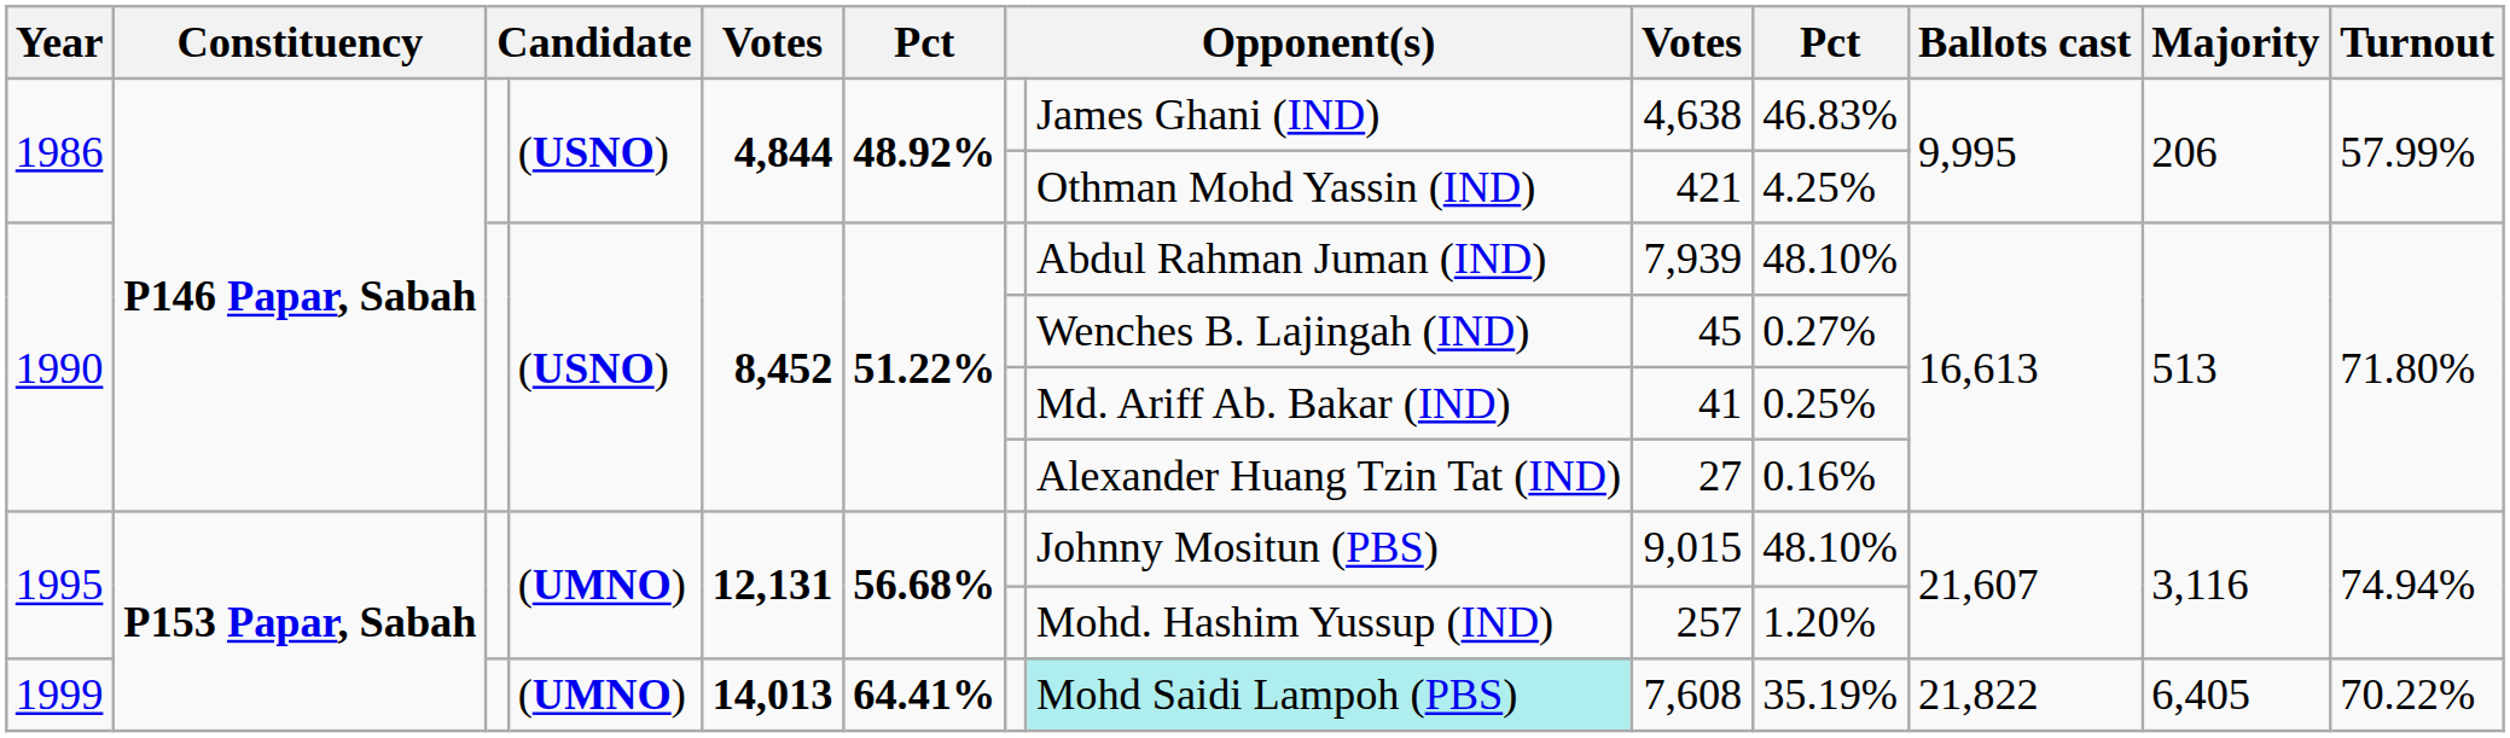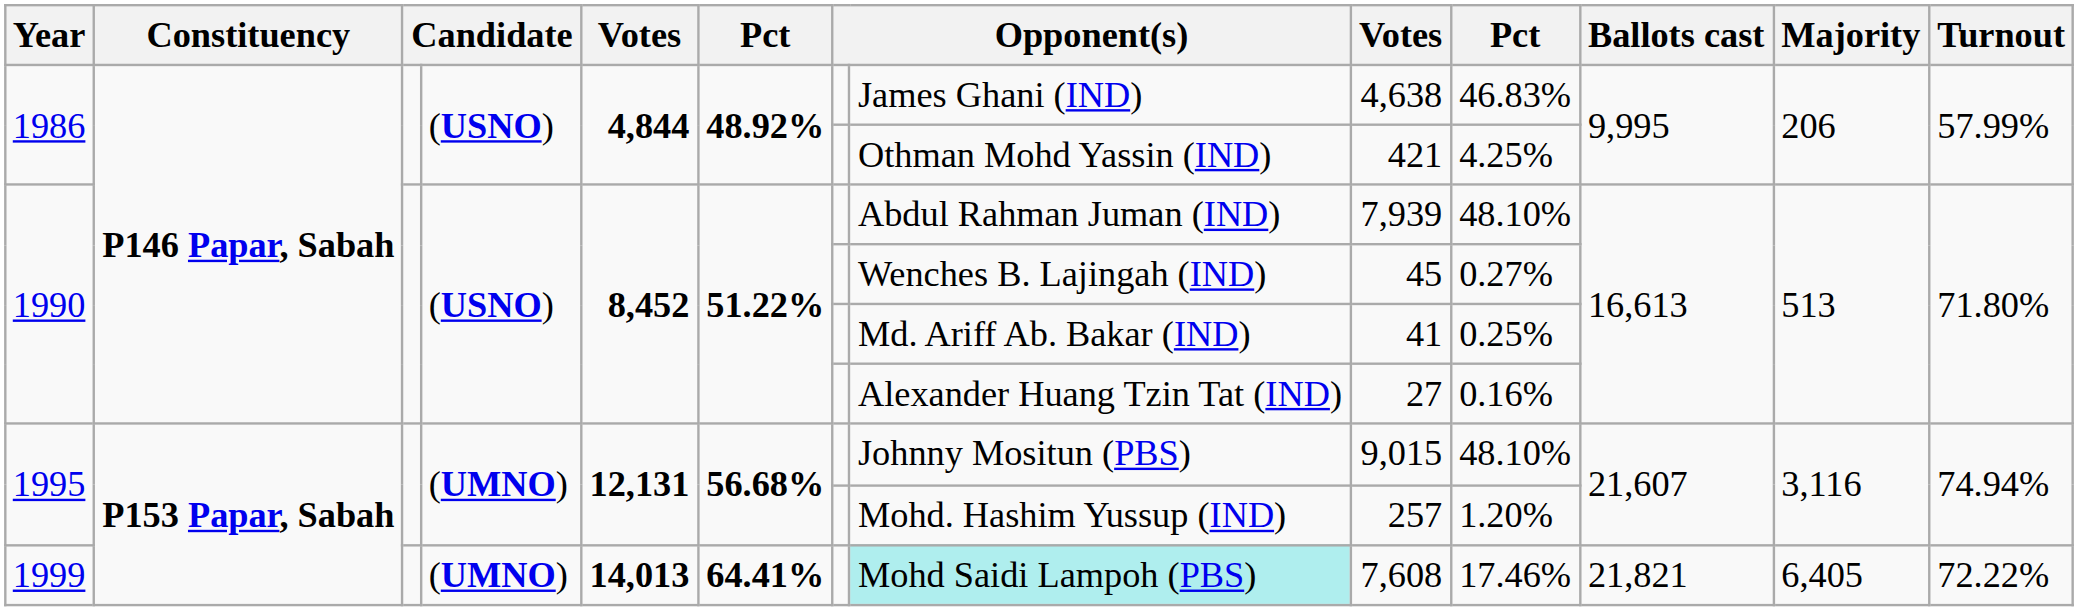 <table class="wikitable" style="margin:0.5em ; font-size:95%">
 <tr>
 <th>Year</th>
 <th>Constituency</th>
 <th colspan=2>Candidate</th>
 <th>Votes</th>
 <th>Pct</th>
 <th colspan=2>Opponent(s)</th>
 <th>Votes</th>
 <th>Pct</th>
 <th>Ballots cast</th>
 <th>Majority</th>
 <th>Turnout</th>
 </tr>
 <tr>
 <td rowspan=2><a href='#'>1986</a></td>
 <td rowspan=6><strong>P146 <a href='#'>Papar</a>, Sabah</strong></td>
 <td rowspan=2 ></td>
 <td rowspan=2> (<a href='#'><strong>USNO</strong></a>)</td>
 <td rowspan=2 style="text-align:right;"><strong>4,844</strong></td>
 <td rowspan=2><strong>48.92%</strong></td>
 <td></td>
 <td>James Ghani (<a href='#'>IND</a>)</td>
 <td style="text-align:right;">4,638</td>
 <td>46.83%</td>
 <td rowspan=2>9,995</td>
 <td rowspan=2>206</td>
 <td rowspan=2>57.99%</td>
 </tr>
 <tr>
 <td></td>
 <td>Othman Mohd Yassin (<a href='#'>IND</a>)</td>
 <td style="text-align:right;">421</td>
 <td>4.25%</td>
 </tr>
 <tr>
 <td rowspan=4><a href='#'>1990</a></td>
 <td rowspan=4 ></td>
 <td rowspan=4> (<a href='#'><strong>USNO</strong></a>)</td>
 <td rowspan=4 style="text-align:right;"><strong>8,452</strong></td>
 <td rowspan=4><strong>51.22%</strong></td>
 <td></td>
 <td>Abdul Rahman Juman (<a href='#'>IND</a>)</td>
 <td style="text-align:right;">7,939</td>
 <td>48.10%</td>
 <td rowspan=4>16,613</td>
 <td rowspan=4>513</td>
 <td rowspan=4>71.80%</td>
 </tr>
 <tr>
 <td></td>
 <td>Wenches B. Lajingah (<a href='#'>IND</a>)</td>
 <td style="text-align:right;">45</td>
 <td>0.27%</td>
 </tr>
 <tr>
 <td></td>
 <td>Md. Ariff Ab. Bakar (<a href='#'>IND</a>)</td>
 <td style="text-align:right;">41</td>
 <td>0.25%</td>
 </tr>
 <tr>
 <td></td>
 <td>Alexander Huang Tzin Tat (<a href='#'>IND</a>)</td>
 <td style="text-align:right;">27</td>
 <td>0.16%</td>
 </tr>
 <tr>
 <td rowspan=2><a href='#'>1995</a></td>
 <td rowspan=3><strong>P153 <a href='#'>Papar</a>, Sabah</strong></td>
 <td rowspan=2 ></td>
 <td rowspan=2> (<a href='#'><strong>UMNO</strong></a>)</td>
 <td rowspan=2 style="text-align:right;"><strong>12,131</strong></td>
 <td rowspan=2><strong>56.68%</strong></td>
 <td></td>
 <td>Johnny Mositun (<a href='#'>PBS</a>)</td>
 <td style="text-align:right;">9,015</td>
 <td>48.10%</td>
 <td rowspan=2>21,607</td>
 <td rowspan=2>3,116</td>
 <td rowspan=2>74.94%</td>
 </tr>
 <tr>
 <td></td>
 <td>Mohd. Hashim Yussup (<a href='#'>IND</a>)</td>
 <td style="text-align:right;">257</td>
 <td>1.20%</td>
 </tr>
 <tr>
 <td><a href='#'>1999</a></td>
 <td></td>
 <td> (<a href='#'><strong>UMNO</strong></a>)</td>
 <td style="text-align:right;"><strong>14,013</strong></td>
 <td><strong>64.41%</strong></td>
 <td></td>
 <td style="background: paleturquoise;">Mohd Saidi Lampoh (<a href='#'>PBS</a>)</td>
 <td style="text-align:right;">7,608</td>
-<td>35.19%</td>
-<td rowspan=1>21,822</td>
+<td>17.46%</td>
+<td rowspan=1>21,821</td>
 <td rowspan=1>6,405</td>
-<td rowspan=1>70.22%</td>
+<td rowspan=1>72.22%</td>
 </tr>
 </table>
